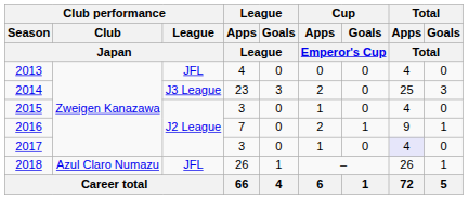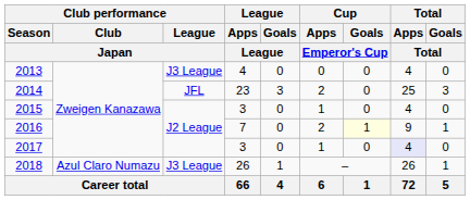 <table class="wikitable" style="text-align:center">
 <tr>
 <th colspan=3>Club performance</th>
 <th colspan=2>League</th>
 <th colspan=2>Cup</th>
 <th colspan=2>Total</th>
 </tr>
 <tr>
 <th>Season</th>
 <th>Club</th>
 <th>League</th>
 <th>Apps</th>
 <th>Goals</th>
 <th>Apps</th>
 <th>Goals</th>
 <th>Apps</th>
 <th>Goals</th>
 </tr>
 <tr>
 <th colspan=3>Japan</th>
 <th colspan=2>League</th>
 <th colspan=2><a href='#'>Emperor's Cup</a></th>
 <th colspan=2>Total</th>
 </tr>
 <tr>
 <td><a href='#'>2013</a></td>
 <td rowspan="5"><a href='#'>Zweigen Kanazawa</a></td>
-<td rowspan="1"><a href='#'>JFL</a></td>
+<td rowspan="1"><a href='#'>J3 League</a></td>
 <td>4</td>
 <td>0</td>
 <td>0</td>
 <td>0</td>
 <td>4</td>
 <td>0</td>
 </tr>
 <tr>
 <td><a href='#'>2014</a></td>
-<td rowspan="1"><a href='#'>J3 League</a></td>
+<td rowspan="1"><a href='#'>JFL</a></td>
 <td>23</td>
 <td>3</td>
 <td>2</td>
 <td>0</td>
 <td>25</td>
 <td>3</td>
 </tr>
 <tr>
 <td><a href='#'>2015</a></td>
 <td rowspan="3"><a href='#'>J2 League</a></td>
 <td>3</td>
 <td>0</td>
 <td>1</td>
 <td>0</td>
 <td>4</td>
 <td>0</td>
 </tr>
 <tr>
 <td><a href='#'>2016</a></td>
 <td>7</td>
 <td>0</td>
 <td>2</td>
-<td>1</td>
+<td style="background: lightyellow;">1</td>
 <td>9</td>
 <td>1</td>
 </tr>
 <tr>
 <td><a href='#'>2017</a></td>
 <td>3</td>
 <td>0</td>
 <td>1</td>
 <td>0</td>
 <td style="background: lavender;">4</td>
 <td>0</td>
 </tr>
 <tr>
 <td><a href='#'>2018</a></td>
 <td rowspan="1"><a href='#'>Azul Claro Numazu</a></td>
-<td rowspan="1"><a href='#'>JFL</a></td>
+<td rowspan="1"><a href='#'>J3 League</a></td>
 <td>26</td>
 <td>1</td>
 <td colspan="2">–</td>
 <td>26</td>
 <td>1</td>
 </tr>
 <tr>
 <th colspan=3>Career total</th>
 <th>66</th>
 <th>4</th>
 <th>6</th>
 <th>1</th>
 <th>72</th>
 <th>5</th>
 </tr>
 </table>
